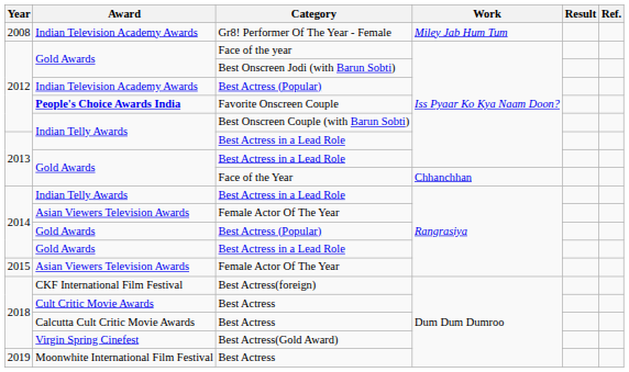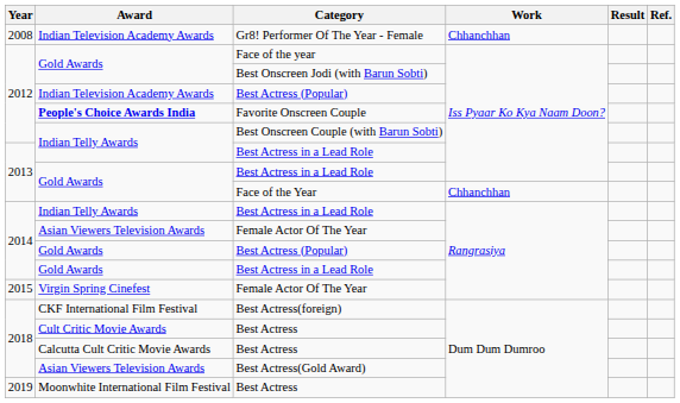 <table class="wikitable">
 <tr>
 <th>Year</th>
 <th>Award</th>
 <th>Category</th>
 <th>Work</th>
 <th>Result</th>
 <th>Ref.</th>
 </tr>
 <tr>
 <td>2008</td>
 <td><a href='#'>Indian Television Academy Awards</a></td>
 <td>Gr8! Performer Of The Year - Female</td>
-<td><em><a href='#'>Miley Jab Hum Tum</a></em></td>
+<td><a href='#'>Chhanchhan</a></td>
 <td></td>
 <td></td>
 </tr>
 <tr>
 <td rowspan="5">2012</td>
 <td rowspan="2"><a href='#'>Gold Awards</a></td>
 <td>Face of the year</td>
 <td rowspan="7"><em><a href='#'>Iss Pyaar Ko Kya Naam Doon?</a></em></td>
 <td></td>
 <td></td>
 </tr>
 <tr>
 <td>Best Onscreen Jodi (with <a href='#'>Barun Sobti</a>)</td>
 <td></td>
 <td></td>
 </tr>
 <tr>
 <td><a href='#'>Indian Television Academy Awards</a></td>
 <td><a href='#'>Best Actress (Popular)</a></td>
 <td></td>
 <td></td>
 </tr>
 <tr>
 <td><strong><a href='#'>People's Choice Awards India</a></strong></td>
 <td>Favorite Onscreen Couple</td>
 <td></td>
 <td></td>
 </tr>
 <tr>
 <td rowspan="2"><a href='#'>Indian Telly Awards</a></td>
 <td>Best Onscreen Couple (with <a href='#'>Barun Sobti</a>)</td>
 <td></td>
 <td></td>
 </tr>
 <tr>
 <td rowspan="3">2013</td>
 <td><a href='#'>Best Actress in a Lead Role</a></td>
 <td></td>
 <td></td>
 </tr>
 <tr>
 <td rowspan="2"><a href='#'>Gold Awards</a></td>
 <td><a href='#'>Best Actress in a Lead Role</a></td>
 <td></td>
 <td></td>
 </tr>
 <tr>
 <td>Face of the Year</td>
 <td><a href='#'>Chhanchhan</a></td>
 <td></td>
 <td></td>
 </tr>
 <tr>
 <td rowspan="4">2014</td>
 <td><a href='#'>Indian Telly Awards</a></td>
 <td><a href='#'>Best Actress in a Lead Role</a></td>
 <td rowspan="5"><em><a href='#'>Rangrasiya</a></em></td>
 <td></td>
 <td></td>
 </tr>
 <tr>
 <td><a href='#'>Asian Viewers Television Awards</a></td>
 <td>Female Actor Of The Year</td>
 <td></td>
 <td></td>
 </tr>
 <tr>
 <td><a href='#'>Gold Awards</a></td>
 <td><a href='#'>Best Actress (Popular)</a></td>
 <td></td>
 <td></td>
 </tr>
 <tr>
 <td><a href='#'>Gold Awards</a></td>
 <td><a href='#'>Best Actress in a Lead Role</a></td>
 <td></td>
 <td></td>
 </tr>
 <tr>
 <td>2015</td>
-<td><a href='#'>Asian Viewers Television Awards</a></td>
+<td><a href='#'>Virgin Spring Cinefest</a></td>
 <td>Female Actor Of The Year</td>
 <td></td>
 <td></td>
 </tr>
 <tr>
 <td rowspan="4">2018</td>
 <td>CKF International Film Festival</td>
 <td>Best Actress(foreign)</td>
 <td rowspan="5">Dum Dum Dumroo</td>
 <td></td>
 <td></td>
 </tr>
 <tr>
 <td><a href='#'>Cult Critic Movie Awards</a></td>
 <td>Best Actress</td>
 <td></td>
 <td></td>
 </tr>
 <tr>
 <td>Calcutta Cult Critic Movie Awards</td>
 <td>Best Actress</td>
 <td></td>
 <td></td>
 </tr>
 <tr>
-<td><a href='#'>Virgin Spring Cinefest</a></td>
+<td><a href='#'>Asian Viewers Television Awards</a></td>
 <td>Best Actress(Gold Award)</td>
 <td></td>
 <td></td>
 </tr>
 <tr>
 <td>2019</td>
 <td>Moonwhite International Film Festival</td>
 <td>Best Actress</td>
 <td></td>
 <td></td>
 </tr>
 </table>
